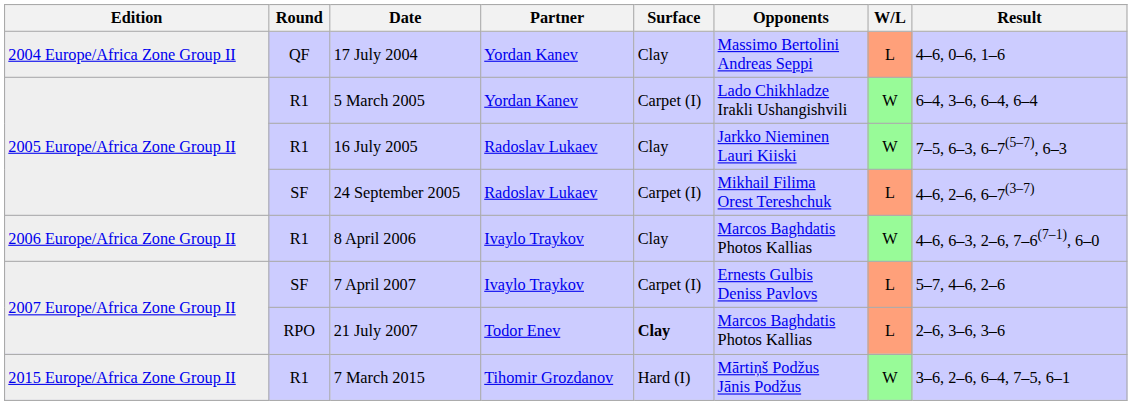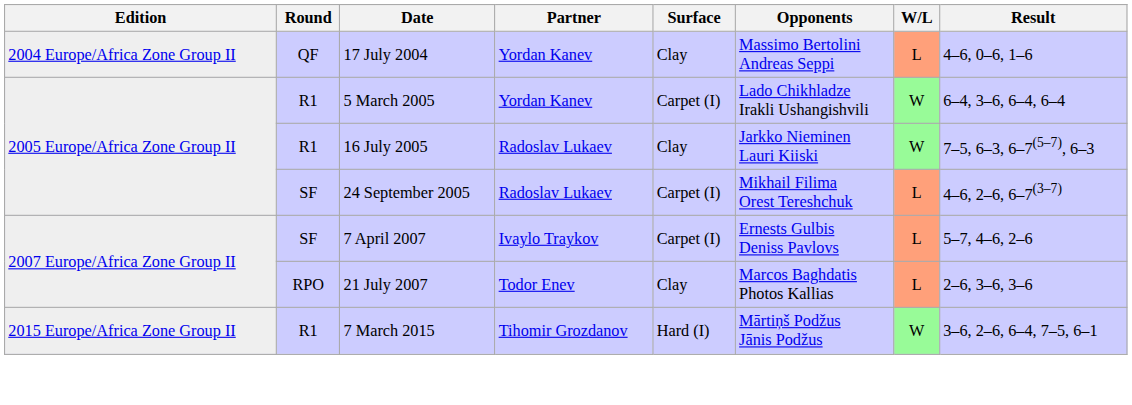 <table class="wikitable" style="font-size:95%;" width="1050">
 <tr>
 <th>Edition</th>
 <th>Round</th>
 <th>Date</th>
 <th>Partner</th>
 <th>Surface</th>
 <th>Opponents</th>
 <th>W/L</th>
 <th>Result</th>
 </tr>
 <tr bgcolor=#CCCCFF>
 <td bgcolor=#efefef><a href='#'>2004 Europe/Africa Zone Group II</a></td>
 <td align=center>QF</td>
 <td>17 July 2004</td>
 <td> <a href='#'>Yordan Kanev</a></td>
 <td>Clay</td>
 <td> <a href='#'>Massimo Bertolini</a><br> <a href='#'>Andreas Seppi</a></td>
 <td bgcolor=#FFA07A align=center>L</td>
 <td>4–6, 0–6, 1–6</td>
 </tr>
 <tr bgcolor=#CCCCFF>
 <td bgcolor=#efefef rowspan=3><a href='#'>2005 Europe/Africa Zone Group II</a></td>
 <td align=center>R1</td>
 <td>5 March 2005</td>
 <td> <a href='#'>Yordan Kanev</a></td>
 <td>Carpet (I)</td>
 <td> <a href='#'>Lado Chikhladze</a><br> Irakli Ushangishvili</td>
 <td bgcolor=#98FB98 align=center>W</td>
 <td>6–4, 3–6, 6–4, 6–4</td>
 </tr>
 <tr bgcolor=#CCCCFF>
 <td align=center>R1</td>
 <td>16 July 2005</td>
 <td> <a href='#'>Radoslav Lukaev</a></td>
 <td>Clay</td>
 <td> <a href='#'>Jarkko Nieminen</a><br> <a href='#'>Lauri Kiiski</a></td>
 <td bgcolor=#98FB98 align=center>W</td>
 <td>7–5, 6–3, 6–7<sup>(5–7)</sup>, 6–3</td>
 </tr>
 <tr bgcolor=#CCCCFF>
 <td align=center>SF</td>
 <td>24 September 2005</td>
 <td> <a href='#'>Radoslav Lukaev</a></td>
 <td>Carpet (I)</td>
 <td> <a href='#'>Mikhail Filima</a><br> <a href='#'>Orest Tereshchuk</a></td>
 <td bgcolor=#FFA07A align=center>L</td>
 <td>4–6, 2–6, 6–7<sup>(3–7)</sup></td>
 </tr>
 <tr bgcolor=#CCCCFF>
-<td bgcolor=#efefef><a href='#'>2006 Europe/Africa Zone Group II</a></td>
-<td align=center>R1</td>
-<td>8 April 2006</td>
-<td> <a href='#'>Ivaylo Traykov</a></td>
-<td>Clay</td>
-<td> <a href='#'>Marcos Baghdatis</a><br> Photos Kallias</td>
-<td bgcolor=#98FB98 align=center>W</td>
-<td>4–6, 6–3, 2–6, 7–6<sup>(7–1)</sup>, 6–0</td>
-</tr>
-<tr bgcolor=#CCCCFF>
 <td bgcolor=#efefef rowspan=2><a href='#'>2007 Europe/Africa Zone Group II</a></td>
 <td align=center>SF</td>
 <td>7 April 2007</td>
 <td> <a href='#'>Ivaylo Traykov</a></td>
 <td>Carpet (I)</td>
 <td> <a href='#'>Ernests Gulbis</a><br> <a href='#'>Deniss Pavlovs</a></td>
 <td bgcolor=#FFA07A align=center>L</td>
 <td>5–7, 4–6, 2–6</td>
 </tr>
 <tr bgcolor=#CCCCFF>
 <td align=center>RPO</td>
 <td>21 July 2007</td>
 <td> <a href='#'>Todor Enev</a></td>
-<td><strong>Clay</strong></td>
+<td>Clay</td>
 <td> <a href='#'>Marcos Baghdatis</a><br> Photos Kallias</td>
 <td bgcolor=#FFA07A align=center>L</td>
 <td>2–6, 3–6, 3–6</td>
 </tr>
 <tr bgcolor=#CCCCFF>
 <td bgcolor=#efefef><a href='#'>2015 Europe/Africa Zone Group II</a></td>
 <td align=center>R1</td>
 <td>7 March 2015</td>
 <td> <a href='#'>Tihomir Grozdanov</a></td>
 <td>Hard (I)</td>
 <td> <a href='#'>Mārtiņš Podžus</a><br> <a href='#'>Jānis Podžus</a></td>
 <td bgcolor=#98FB98 align=center>W</td>
 <td>3–6, 2–6, 6–4, 7–5, 6–1</td>
 </tr>
 </table>
